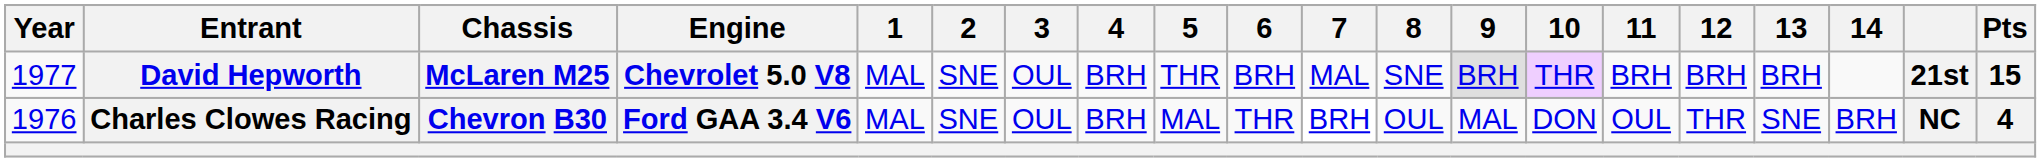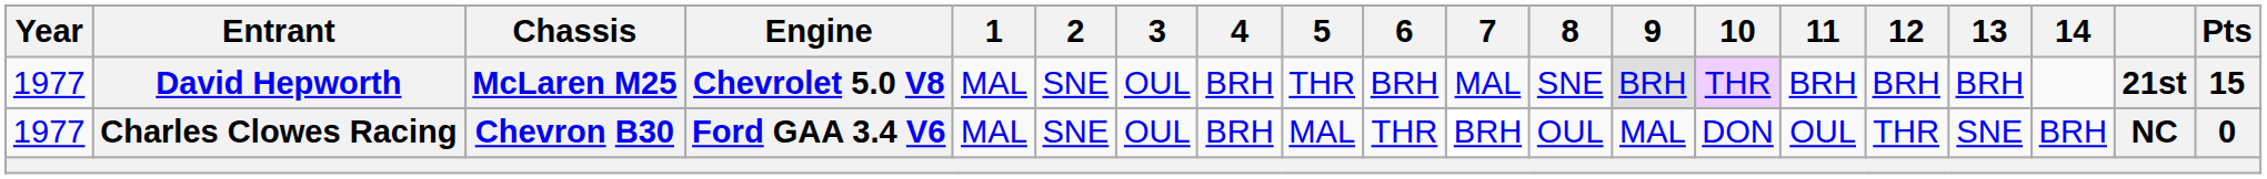 <table class="wikitable" style="text-align:center; font-size:90%">
 <tr>
 <th>Year</th>
 <th>Entrant</th>
 <th>Chassis</th>
 <th>Engine</th>
 <th>1</th>
 <th>2</th>
 <th>3</th>
 <th>4</th>
 <th>5</th>
 <th>6</th>
 <th>7</th>
 <th>8</th>
 <th>9</th>
 <th>10</th>
 <th>11</th>
 <th>12</th>
 <th>13</th>
 <th>14</th>
 <th></th>
 <th>Pts</th>
 </tr>
 <tr>
 <td><a href='#'>1977</a></td>
 <th><a href='#'>David Hepworth</a></th>
 <th><a href='#'>McLaren M25</a></th>
 <th><a href='#'>Chevrolet</a> 5.0 <a href='#'>V8</a></th>
 <td><a href='#'>MAL</a></td>
 <td><a href='#'>SNE</a></td>
 <td><a href='#'>OUL</a></td>
 <td><a href='#'>BRH</a></td>
 <td><a href='#'>THR</a></td>
 <td><a href='#'>BRH</a></td>
 <td><a href='#'>MAL</a></td>
 <td><a href='#'>SNE</a></td>
 <td style="background:#dfdfdf;"><a href='#'>BRH</a><br></td>
 <td style="background:#efcfff;"><a href='#'>THR</a><br></td>
 <td><a href='#'>BRH</a></td>
 <td><a href='#'>BRH</a></td>
 <td><a href='#'>BRH</a></td>
 <td></td>
 <th>21st</th>
 <th>15</th>
 </tr>
 <tr>
-<td><a href='#'>1976</a></td>
+<td><a href='#'>1977</a></td>
 <th>Charles Clowes Racing</th>
 <th><a href='#'>Chevron</a> <a href='#'>B30</a></th>
 <th><a href='#'>Ford</a> GAA 3.4 <a href='#'>V6</a></th>
 <td><a href='#'>MAL</a></td>
 <td><a href='#'>SNE</a></td>
 <td><a href='#'>OUL</a></td>
 <td><a href='#'>BRH</a></td>
 <td><a href='#'>MAL</a></td>
 <td><a href='#'>THR</a></td>
 <td style="background:#FFFFFF;"><a href='#'>BRH</a><br></td>
 <td><a href='#'>OUL</a></td>
 <td><a href='#'>MAL</a></td>
 <td><a href='#'>DON</a></td>
 <td><a href='#'>OUL</a></td>
 <td><a href='#'>THR</a></td>
 <td><a href='#'>SNE</a></td>
 <td><a href='#'>BRH</a></td>
 <th>NC</th>
-<th>4</th>
+<th>0</th>
 </tr>
 <tr>
 <th colspan=20></th>
 </tr>
 </table>
